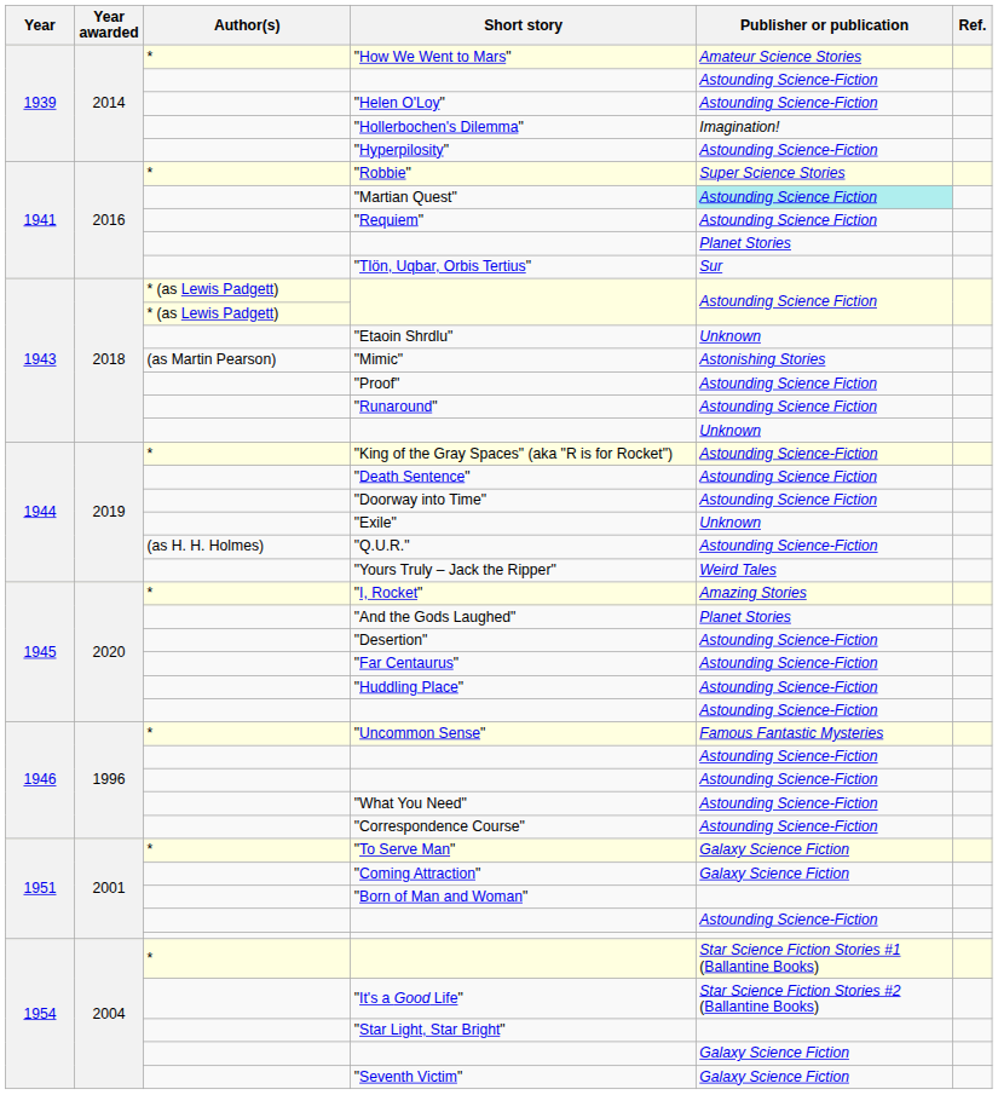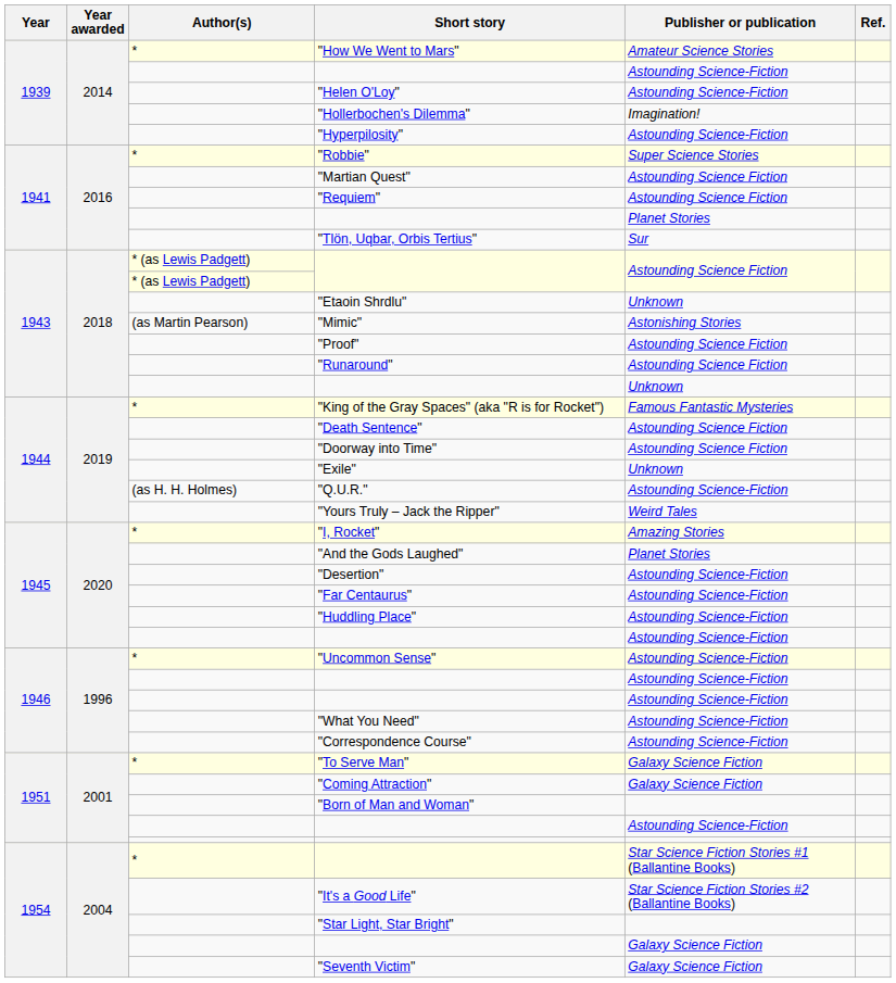 <table class="sortable wikitable" width="85%" cellpadding="5" style="margin: 1em auto 1em auto">
 <tr>
 <th width="7%" scope="col">Year</th>
 <th width="7%" scope="col">Year awarded</th>
 <th width="21%" scope="col">Author(s)</th>
 <th width="35%" scope="col">Short story</th>
 <th width="26%" scope="col">Publisher or publication</th>
 <th width="4%" scope="col" class="unsortable">Ref.</th>
 </tr>
 <tr style="background:lightyellow;">
 <th scope="rowgroup" align="center" rowspan="5" style="font-weight:normal;"><a href='#'>1939</a></th>
 <th align="center" rowspan="5" style="font-weight:normal;">2014</th>
 <td>*</td>
 <td>"<a href='#'>How We Went to Mars</a>"</td>
 <td><em><a href='#'>Amateur Science Stories</a></em></td>
 <td align="center"></td>
 </tr>
 <tr>
 <td></td>
 <td></td>
 <td><em><a href='#'>Astounding Science-Fiction</a></em></td>
 <td align="center"></td>
 </tr>
 <tr>
 <td></td>
 <td>"<a href='#'>Helen O'Loy</a>"</td>
 <td><em><a href='#'>Astounding Science-Fiction</a></em></td>
 <td align="center"></td>
 </tr>
 <tr>
 <td></td>
 <td>"<a href='#'>Hollerbochen's Dilemma</a>"</td>
 <td><em>Imagination!</em></td>
 <td align="center"></td>
 </tr>
 <tr>
 <td></td>
 <td>"<a href='#'>Hyperpilosity</a>"</td>
 <td><em><a href='#'>Astounding Science-Fiction</a></em></td>
 <td align="center"></td>
 </tr>
 <tr style="background:lightyellow;">
 <th scope="rowgroup" align="center" rowspan="5" style="font-weight:normal;"><a href='#'>1941</a></th>
 <th align="center" rowspan="5" style="font-weight:normal;">2016</th>
 <td>*</td>
 <td>"<a href='#'>Robbie</a>"</td>
 <td><em><a href='#'>Super Science Stories</a></em></td>
 <td align="center"></td>
 </tr>
 <tr>
 <td></td>
 <td>"Martian Quest"</td>
-<td style="background: paleturquoise;"><em><a href='#'>Astounding Science Fiction</a></em></td>
+<td><em><a href='#'>Astounding Science Fiction</a></em></td>
 <td align="center"></td>
 </tr>
 <tr>
 <td></td>
 <td>"<a href='#'>Requiem</a>"</td>
 <td><em><a href='#'>Astounding Science Fiction</a></em></td>
 <td align="center"></td>
 </tr>
 <tr>
 <td></td>
 <td></td>
 <td><em><a href='#'>Planet Stories</a></em></td>
 <td align="center"></td>
 </tr>
 <tr>
 <td></td>
 <td>"<a href='#'>Tlön, Uqbar, Orbis Tertius</a>"</td>
 <td><em><a href='#'>Sur</a></em></td>
 <td align="center"></td>
 </tr>
 <tr style="background:lightyellow;">
 <th scope="rowgroup" align="center" rowspan="7" style="font-weight:normal;"><a href='#'>1943</a></th>
 <th align="center" rowspan="7" style="font-weight:normal;">2018</th>
 <td>* (as <a href='#'>Lewis Padgett</a>)</td>
 <td rowspan="2"></td>
 <td rowspan="2"><em><a href='#'>Astounding Science Fiction</a></em></td>
 <td rowspan="2" align="center"></td>
 </tr>
 <tr style="background:lightyellow;">
 <td>* (as <a href='#'>Lewis Padgett</a>)</td>
 </tr>
 <tr>
 <td></td>
 <td>"Etaoin Shrdlu"</td>
 <td><em><a href='#'>Unknown</a></em></td>
 <td align="center"></td>
 </tr>
 <tr>
 <td> (as Martin Pearson)</td>
 <td>"Mimic"</td>
 <td><em><a href='#'>Astonishing Stories</a></em></td>
 <td align="center"></td>
 </tr>
 <tr>
 <td></td>
 <td>"Proof"</td>
 <td><em><a href='#'>Astounding Science Fiction</a></em></td>
 <td align="center"></td>
 </tr>
 <tr>
 <td></td>
 <td>"<a href='#'>Runaround</a>"</td>
 <td><em><a href='#'>Astounding Science Fiction</a></em></td>
 <td align="center"></td>
 </tr>
 <tr>
 <td></td>
 <td></td>
 <td><em><a href='#'>Unknown</a></em></td>
 <td align="center"></td>
 </tr>
 <tr style="background:lightyellow;">
 <th scope="rowgroup" align="center" rowspan="6" style="font-weight:normal;"><a href='#'>1944</a></th>
 <th align="center" rowspan="6" style="font-weight:normal;">2019</th>
 <td>*</td>
 <td>"King of the Gray Spaces" (aka "R is for Rocket")</td>
-<td><em><a href='#'>Astounding Science-Fiction</a></em></td>
+<td><em><a href='#'>Famous Fantastic Mysteries</a></em></td>
 <td align="center"></td>
 </tr>
 <tr>
 <td></td>
 <td>"<a href='#'>Death Sentence</a>"</td>
 <td><em><a href='#'>Astounding Science Fiction</a></em></td>
 <td align="center"></td>
 </tr>
 <tr>
 <td></td>
 <td>"Doorway into Time"</td>
 <td><em><a href='#'>Astounding Science Fiction</a></em></td>
 <td align="center"></td>
 </tr>
 <tr>
 <td></td>
 <td>"Exile"</td>
 <td><em><a href='#'>Unknown</a></em></td>
 <td align="center"></td>
 </tr>
 <tr>
 <td> (as H. H. Holmes)</td>
 <td>"Q.U.R."</td>
 <td><em><a href='#'>Astounding Science-Fiction</a></em></td>
 <td align="center"></td>
 </tr>
 <tr>
 <td></td>
 <td>"Yours Truly – Jack the Ripper"</td>
 <td><em><a href='#'>Weird Tales</a></em></td>
 <td align="center"></td>
 </tr>
 <tr style="background:lightyellow;">
 <th scope="rowgroup" align="center" rowspan="6" style="font-weight:normal;"><a href='#'>1945</a></th>
 <th align="center" rowspan="6" style="font-weight:normal;">2020</th>
 <td>*</td>
 <td>"<a href='#'>I, Rocket</a>"</td>
 <td><em><a href='#'>Amazing Stories</a></em></td>
 <td align="center"></td>
 </tr>
 <tr>
 <td></td>
 <td>"And the Gods Laughed"</td>
 <td><em><a href='#'>Planet Stories</a></em></td>
 <td align="center"></td>
 </tr>
 <tr>
 <td></td>
 <td>"Desertion"</td>
 <td><em><a href='#'>Astounding Science-Fiction</a></em></td>
 <td align="center"></td>
 </tr>
 <tr>
 <td></td>
 <td>"<a href='#'>Far Centaurus</a>"</td>
 <td><em><a href='#'>Astounding Science-Fiction</a></em></td>
 <td align="center"></td>
 </tr>
 <tr>
 <td></td>
 <td>"<a href='#'>Huddling Place</a>"</td>
 <td><em><a href='#'>Astounding Science-Fiction</a></em></td>
 <td align="center"></td>
 </tr>
 <tr>
 <td></td>
 <td></td>
 <td><em><a href='#'>Astounding Science-Fiction</a></em></td>
 <td align="center"></td>
 </tr>
 <tr style="background:lightyellow;">
 <th scope="rowgroup" align="center" rowspan="5" style="font-weight:normal;"><a href='#'>1946</a></th>
 <th align="center" rowspan="5" style="font-weight:normal;">1996</th>
 <td>*</td>
 <td>"<a href='#'>Uncommon Sense</a>"</td>
-<td><em><a href='#'>Famous Fantastic Mysteries</a></em></td>
+<td><em><a href='#'>Astounding Science-Fiction</a></em></td>
 <td align="center"></td>
 </tr>
 <tr>
 <td></td>
 <td></td>
 <td><em><a href='#'>Astounding Science-Fiction</a></em></td>
 <td align="center"></td>
 </tr>
 <tr>
 <td></td>
 <td></td>
 <td><em><a href='#'>Astounding Science-Fiction</a></em></td>
 <td align="center"></td>
 </tr>
 <tr>
 <td></td>
 <td>"What You Need"</td>
 <td><em><a href='#'>Astounding Science-Fiction</a></em></td>
 <td align="center"></td>
 </tr>
 <tr>
 <td></td>
 <td>"Correspondence Course"</td>
 <td><em><a href='#'>Astounding Science-Fiction</a></em></td>
 <td align="center"></td>
 </tr>
 <tr style="background:lightyellow;">
 <th scope="rowgroup" align="center" rowspan="5" style="font-weight:normal;"><a href='#'>1951</a></th>
 <th align="center" rowspan="5" style="font-weight:normal;">2001</th>
 <td>*</td>
 <td>"<a href='#'>To Serve Man</a>"</td>
 <td><em><a href='#'>Galaxy Science Fiction</a></em></td>
 <td align="center"></td>
 </tr>
 <tr>
 <td></td>
 <td>"<a href='#'>Coming Attraction</a>"</td>
 <td><em><a href='#'>Galaxy Science Fiction</a></em></td>
 <td align="center"></td>
 </tr>
 <tr>
 <td></td>
 <td>"<a href='#'>Born of Man and Woman</a>"</td>
 <td></td>
 <td align="center"></td>
 </tr>
 <tr>
 <td></td>
 <td></td>
 <td><em><a href='#'>Astounding Science-Fiction</a></em></td>
 <td align="center"></td>
 </tr>
 <tr>
 <td></td>
 <td></td>
 <td></td>
 <td align="center"></td>
 </tr>
 <tr style="background:lightyellow;">
 <th scope="rowgroup" align="center" rowspan="5" style="font-weight:normal;"><a href='#'>1954</a></th>
 <th align="center" rowspan="5" style="font-weight:normal;">2004</th>
 <td>*</td>
 <td></td>
 <td><em><a href='#'>Star Science Fiction Stories #1</a></em> (<a href='#'>Ballantine Books</a>)</td>
 <td align="center"></td>
 </tr>
 <tr>
 <td></td>
 <td>"<a href='#'>It's a <em>Good</em> Life</a>"</td>
 <td><em><a href='#'>Star Science Fiction Stories #2</a></em> (<a href='#'>Ballantine Books</a>)</td>
 <td align="center"></td>
 </tr>
 <tr>
 <td></td>
 <td>"<a href='#'>Star Light, Star Bright</a>"</td>
 <td></td>
 <td align="center"></td>
 </tr>
 <tr>
 <td></td>
 <td></td>
 <td><em><a href='#'>Galaxy Science Fiction</a></em></td>
 <td align="center"></td>
 </tr>
 <tr>
 <td></td>
 <td>"<a href='#'>Seventh Victim</a>"</td>
 <td><em><a href='#'>Galaxy Science Fiction</a></em></td>
 <td align="center"></td>
 </tr>
 </table>
